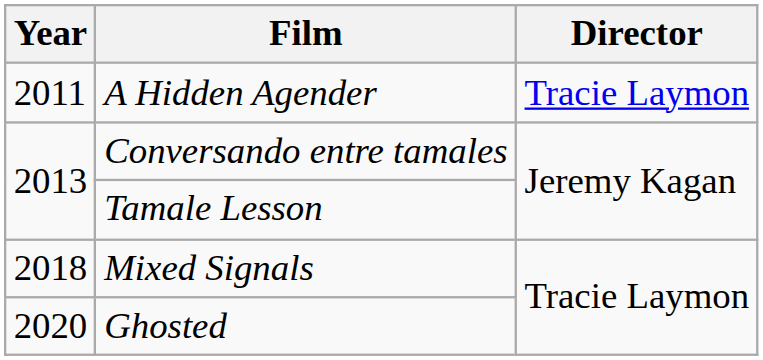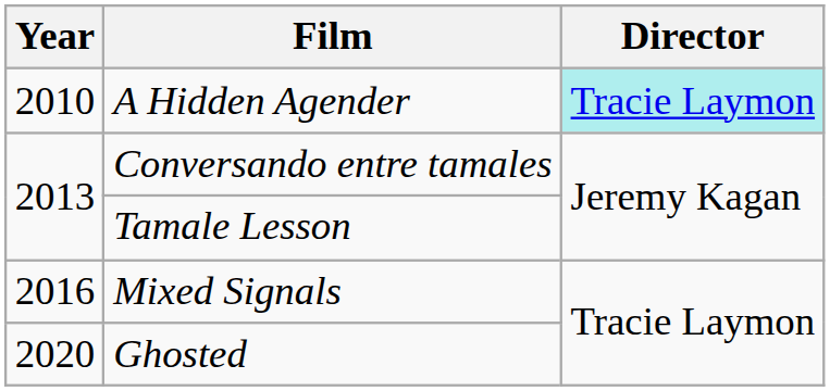 <table class="wikitable">
 <tr>
 <th>Year</th>
 <th>Film</th>
 <th>Director</th>
 </tr>
 <tr>
-<td>2011</td>
+<td>2010</td>
 <td><em>A Hidden Agender</em></td>
-<td><a href='#'>Tracie Laymon</a></td>
+<td style="background: paleturquoise;"><a href='#'>Tracie Laymon</a></td>
 </tr>
 <tr>
 <td rowspan=2>2013</td>
 <td><em>Conversando entre tamales</em></td>
 <td rowspan=2>Jeremy Kagan</td>
 </tr>
 <tr>
 <td><em>Tamale Lesson</em></td>
 </tr>
 <tr>
-<td>2018</td>
+<td>2016</td>
 <td><em>Mixed Signals</em></td>
 <td rowspan=2>Tracie Laymon</td>
 </tr>
 <tr>
 <td>2020</td>
 <td><em>Ghosted</em></td>
 </tr>
 </table>
